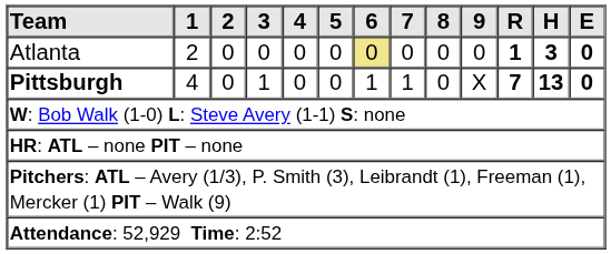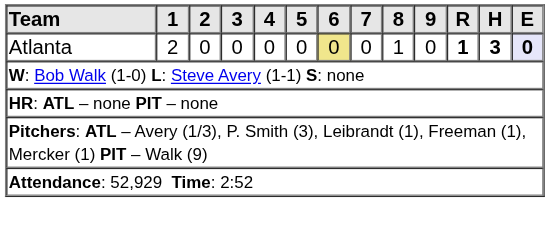 <table border=1 cellspacing=0 width=425 style="margin-left:3em;">
 <tr style="text-align:center; background-color:#e6e6e6;">
 <th align=left width=28%>Team</th>
 <th width=6%>1</th>
 <th width=6%>2</th>
 <th width=6%>3</th>
 <th width=6%>4</th>
 <th width=6%>5</th>
 <th width=6%>6</th>
 <th width=6%>7</th>
 <th width=6%>8</th>
 <th width=6%>9</th>
 <th width=6%>R</th>
 <th width=6%>H</th>
 <th width=6%>E</th>
 </tr>
 <tr style="text-align:center;">
 <td align=left>Atlanta</td>
 <td>2</td>
 <td>0</td>
 <td>0</td>
 <td>0</td>
 <td>0</td>
 <td style="background: khaki;">0</td>
 <td>0</td>
-<td>0</td>
+<td>1</td>
 <td>0</td>
 <td><strong>1</strong></td>
 <td><strong>3</strong></td>
-<td><strong>0</strong></td>
-</tr>
-<tr style="text-align:center;">
-<td align=left><strong>Pittsburgh</strong></td>
-<td>4</td>
-<td>0</td>
-<td>1</td>
-<td>0</td>
-<td>0</td>
-<td>1</td>
-<td>1</td>
-<td>0</td>
-<td>X</td>
-<td><strong>7</strong></td>
-<td><strong>13</strong></td>
-<td><strong>0</strong></td>
+<td style="background: lavender;"><strong>0</strong></td>
 </tr>
 <tr style="text-align:left;">
 <td colspan=13><small><strong>W</strong>: <a href='#'>Bob Walk</a> (1-0)   <strong>L</strong>: <a href='#'>Steve Avery</a> (1-1)   <strong>S</strong>: none</small></td>
 </tr>
 <tr style="text-align:left;">
 <td colspan=13><small><strong>HR</strong>: <strong>ATL</strong> – none  <strong>PIT</strong> – none</small></td>
 </tr>
 <tr style="text-align:left;">
 <td colspan=13><small><strong>Pitchers</strong>: <strong>ATL</strong> – Avery (1/3), P. Smith (3), Leibrandt (1), Freeman (1), Mercker (1)  <strong>PIT</strong> – Walk (9)</small></td>
 </tr>
 <tr style="text-align:left;">
 <td colspan=13><small><strong>Attendance</strong>: 52,929  <strong>Time</strong>: 2:52</small></td>
 </tr>
 </table>
